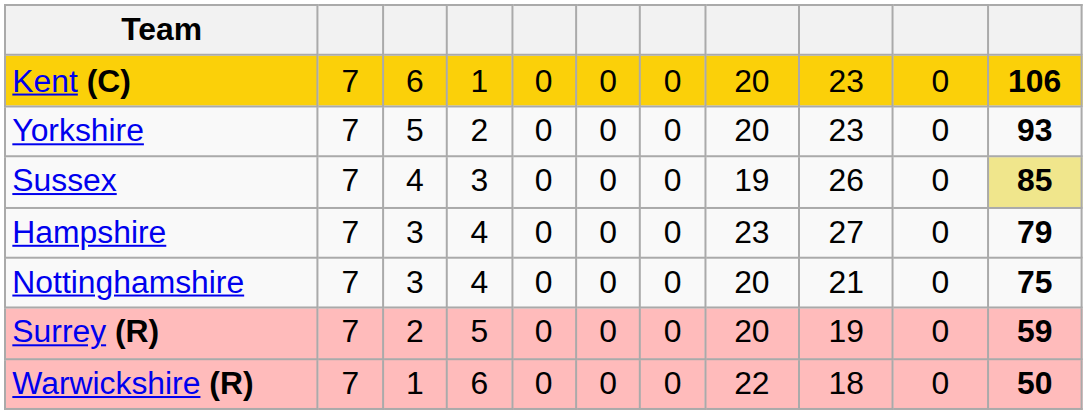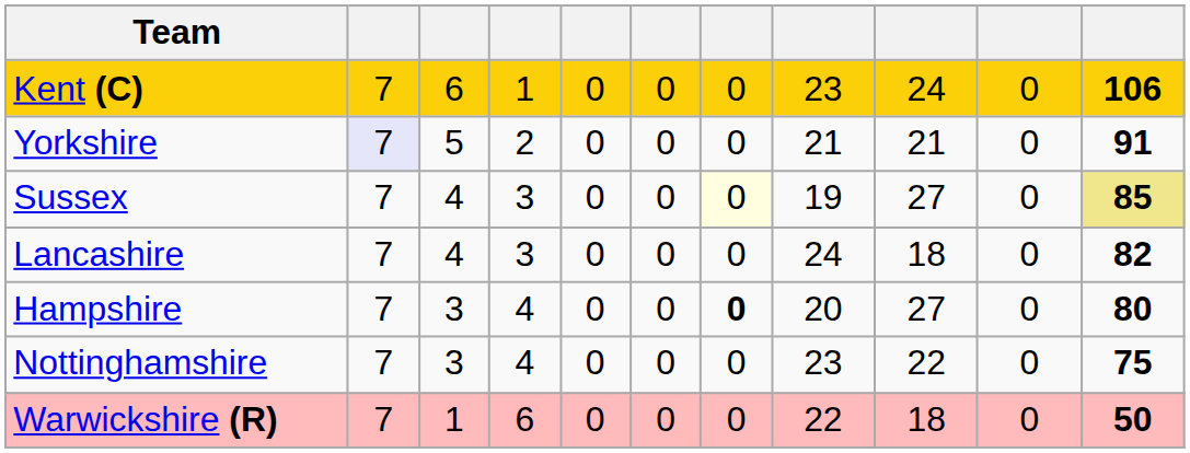 <table class="wikitable" style="text-align:center">
 <tr>
 <th width="150">Team</th>
 <th width="25"></th>
 <th width="25"></th>
 <th width="25"></th>
 <th width="25"></th>
 <th width="25"></th>
 <th width="25"></th>
 <th width="40"></th>
 <th width="40"></th>
 <th width="40"></th>
 <th width="40"></th>
 </tr>
 <tr style="background:#fbd009">
 <td style="text-align:left"><a href='#'>Kent</a> <strong>(C)</strong></td>
 <td>7</td>
 <td>6</td>
 <td>1</td>
 <td>0</td>
 <td>0</td>
 <td>0</td>
-<td>20</td>
 <td>23</td>
+<td>24</td>
 <td>0</td>
 <td><strong>106</strong></td>
 </tr>
 <tr>
 <td style="text-align:left"><a href='#'>Yorkshire</a></td>
-<td>7</td>
+<td style="background: lavender;">7</td>
 <td>5</td>
 <td>2</td>
 <td>0</td>
 <td>0</td>
 <td>0</td>
-<td>20</td>
-<td>23</td>
+<td>21</td>
+<td>21</td>
 <td>0</td>
-<td><strong>93</strong></td>
+<td><strong>91</strong></td>
 </tr>
 <tr>
 <td style="text-align:left"><a href='#'>Sussex</a></td>
 <td>7</td>
 <td>4</td>
 <td>3</td>
 <td>0</td>
 <td>0</td>
-<td>0</td>
+<td style="background: lightyellow;">0</td>
 <td>19</td>
-<td>26</td>
+<td>27</td>
 <td>0</td>
 <td style="background: khaki;"><strong>85</strong></td>
+</tr>
+<tr>
+<td style="text-align:left"><a href='#'>Lancashire</a></td>
+<td>7</td>
+<td>4</td>
+<td>3</td>
+<td>0</td>
+<td>0</td>
+<td>0</td>
+<td>24</td>
+<td>18</td>
+<td>0</td>
+<td><strong>82</strong></td>
 </tr>
 <tr>
 <td style="text-align:left"><a href='#'>Hampshire</a></td>
 <td>7</td>
 <td>3</td>
 <td>4</td>
 <td>0</td>
 <td>0</td>
-<td>0</td>
-<td>23</td>
+<td><strong>0</strong></td>
+<td>20</td>
 <td>27</td>
 <td>0</td>
-<td><strong>79</strong></td>
+<td><strong>80</strong></td>
 </tr>
 <tr>
 <td style="text-align:left"><a href='#'>Nottinghamshire</a></td>
 <td>7</td>
 <td>3</td>
 <td>4</td>
 <td>0</td>
 <td>0</td>
 <td>0</td>
-<td>20</td>
-<td>21</td>
+<td>23</td>
+<td>22</td>
 <td>0</td>
 <td><strong>75</strong></td>
-</tr>
-<tr style="background:#FFBBBB">
-<td style="text-align:left"><a href='#'>Surrey</a> <strong>(R)</strong></td>
-<td>7</td>
-<td>2</td>
-<td>5</td>
-<td>0</td>
-<td>0</td>
-<td>0</td>
-<td>20</td>
-<td>19</td>
-<td>0</td>
-<td><strong>59</strong></td>
 </tr>
 <tr style="background:#FFBBBB">
 <td style="text-align:left"><a href='#'>Warwickshire</a> <strong>(R)</strong></td>
 <td>7</td>
 <td>1</td>
 <td>6</td>
 <td>0</td>
 <td>0</td>
 <td>0</td>
 <td>22</td>
 <td>18</td>
 <td>0</td>
 <td><strong>50</strong></td>
 </tr>
 </table>
